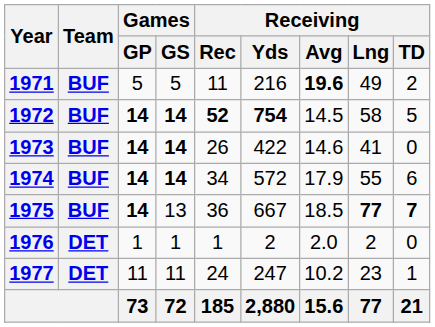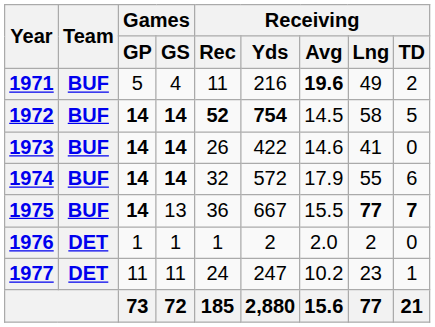 <table class="wikitable" style="text-align:center">
 <tr>
 <th rowspan="2">Year</th>
 <th rowspan="2">Team</th>
 <th colspan="2">Games</th>
 <th colspan="5">Receiving</th>
 </tr>
 <tr>
 <th>GP</th>
 <th>GS</th>
 <th>Rec</th>
 <th>Yds</th>
 <th>Avg</th>
 <th>Lng</th>
 <th>TD</th>
 </tr>
 <tr>
 <th><a href='#'>1971</a></th>
 <th><a href='#'>BUF</a></th>
 <td>5</td>
-<td>5</td>
+<td>4</td>
 <td>11</td>
 <td>216</td>
 <td><strong>19.6</strong></td>
 <td>49</td>
 <td>2</td>
 </tr>
 <tr>
 <th><a href='#'>1972</a></th>
 <th><a href='#'>BUF</a></th>
 <td><strong>14</strong></td>
 <td><strong>14</strong></td>
 <td><strong>52</strong></td>
 <td><strong>754</strong></td>
 <td>14.5</td>
 <td>58</td>
 <td>5</td>
 </tr>
 <tr>
 <th><a href='#'>1973</a></th>
 <th><a href='#'>BUF</a></th>
 <td><strong>14</strong></td>
 <td><strong>14</strong></td>
 <td>26</td>
 <td>422</td>
 <td>14.6</td>
 <td>41</td>
 <td>0</td>
 </tr>
 <tr>
 <th><a href='#'>1974</a></th>
 <th><a href='#'>BUF</a></th>
 <td><strong>14</strong></td>
 <td><strong>14</strong></td>
-<td>34</td>
+<td>32</td>
 <td>572</td>
 <td>17.9</td>
 <td>55</td>
 <td>6</td>
 </tr>
 <tr>
 <th><a href='#'>1975</a></th>
 <th><a href='#'>BUF</a></th>
 <td><strong>14</strong></td>
 <td>13</td>
 <td>36</td>
 <td>667</td>
-<td>18.5</td>
+<td>15.5</td>
 <td><strong>77</strong></td>
 <td><strong>7</strong></td>
 </tr>
 <tr>
 <th><a href='#'>1976</a></th>
 <th><a href='#'>DET</a></th>
 <td>1</td>
 <td>1</td>
 <td>1</td>
 <td>2</td>
 <td>2.0</td>
 <td>2</td>
 <td>0</td>
 </tr>
 <tr>
 <th><a href='#'>1977</a></th>
 <th><a href='#'>DET</a></th>
 <td>11</td>
 <td>11</td>
 <td>24</td>
 <td>247</td>
 <td>10.2</td>
 <td>23</td>
 <td>1</td>
 </tr>
 <tr>
 <th colspan="2"></th>
 <th>73</th>
 <th>72</th>
 <th>185</th>
 <th>2,880</th>
 <th>15.6</th>
 <th>77</th>
 <th>21</th>
 </tr>
 </table>
